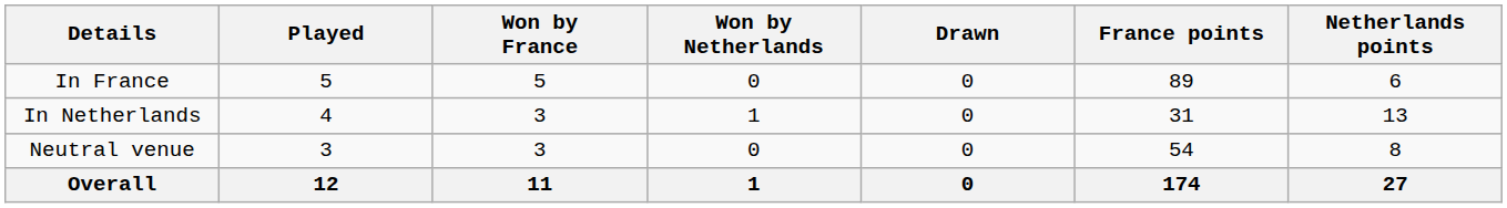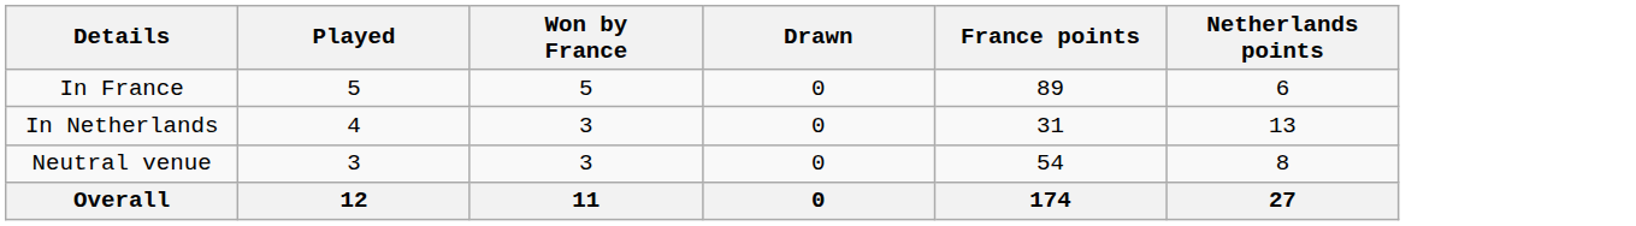 <table class="wikitable sortable" style="text-align: center;">
 <tr>
 <th width="125">Details</th>
 <th width="125">Played</th>
 <th width="125">Won by<br>France</th>
-<th width="125">Won by<br>Netherlands</th>
 <th width="125">Drawn</th>
 <th width="125">France points</th>
 <th width="125">Netherlands points</th>
 </tr>
 <tr>
 <td>In France</td>
 <td>5</td>
 <td>5</td>
 <td>0</td>
-<td>0</td>
 <td>89</td>
 <td>6</td>
 </tr>
 <tr>
 <td>In Netherlands</td>
 <td>4</td>
 <td>3</td>
-<td>1</td>
 <td>0</td>
 <td>31</td>
 <td>13</td>
 </tr>
 <tr>
 <td>Neutral venue</td>
 <td>3</td>
 <td>3</td>
 <td>0</td>
-<td>0</td>
 <td>54</td>
 <td>8</td>
 </tr>
 <tr class="sortbottom">
 <th>Overall</th>
 <th>12</th>
 <th>11</th>
-<th>1</th>
 <th>0</th>
 <th>174</th>
 <th>27</th>
 </tr>
 </table>
